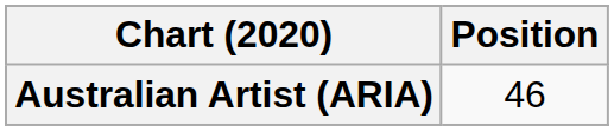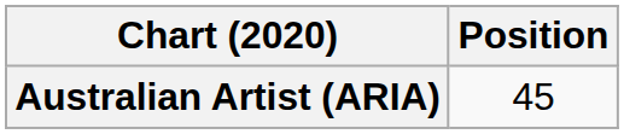 <table class="wikitable plainrowheaders" style="text-align:center">
 <tr>
 <th scope="col">Chart (2020)</th>
 <th scope="col">Position</th>
 </tr>
 <tr>
 <th scope="row">Australian Artist (ARIA)</th>
-<td>46</td>
+<td>45</td>
 </tr>
 </table>
